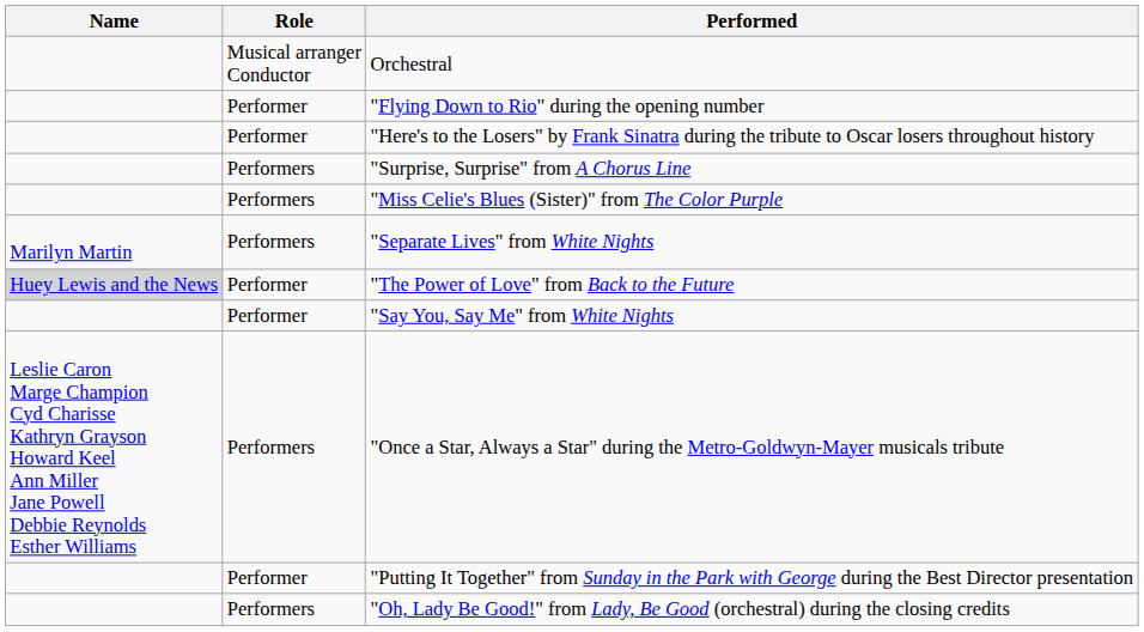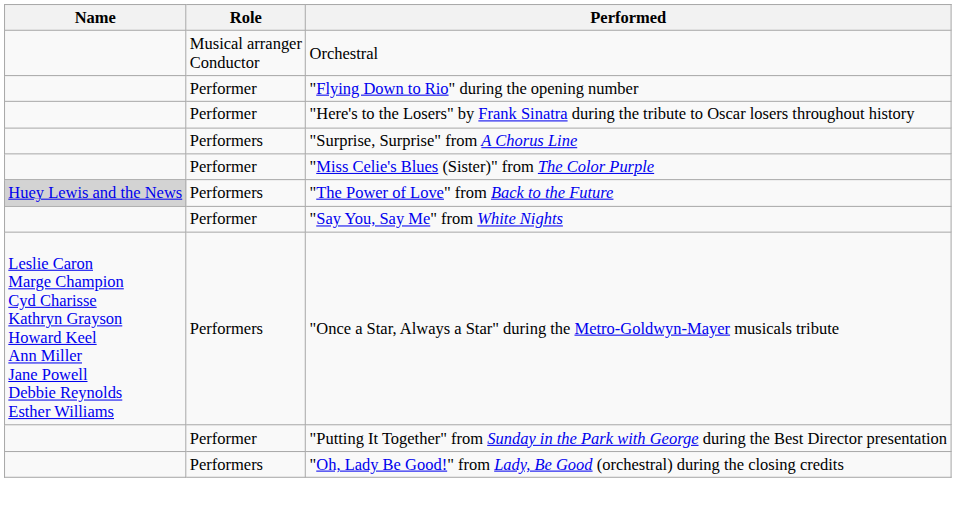 <table class="wikitable plainrowheaders sortable">
 <tr>
 <th scope="col">Name</th>
 <th scope="col" class="unsortable">Role</th>
 <th scope="col" class="unsortable">Performed</th>
 </tr>
 <tr>
 <td scope="row"></td>
 <td>Musical arranger<br>Conductor</td>
 <td>Orchestral</td>
 </tr>
 <tr>
 <td scope="row"></td>
 <td>Performer</td>
 <td>"<a href='#'>Flying Down to Rio</a>" during the opening number</td>
 </tr>
 <tr>
 <td scope="row"></td>
 <td>Performer</td>
 <td>"Here's to the Losers" by <a href='#'>Frank Sinatra</a> during the tribute to Oscar losers throughout history</td>
 </tr>
 <tr>
 <td scope="row"></td>
 <td>Performers</td>
 <td>"Surprise, Surprise" from <em><a href='#'>A Chorus Line</a></em></td>
 </tr>
 <tr>
 <td scope="row"></td>
-<td>Performers</td>
+<td>Performer</td>
 <td>"<a href='#'>Miss Celie's Blues</a> (Sister)" from <em><a href='#'>The Color Purple</a></em></td>
 </tr>
 <tr>
-<td scope="row"><br><a href='#'>Marilyn Martin</a></td>
+<td scope="row" style="background: lightgrey;"><a href='#'>Huey Lewis and the News</a></td>
 <td>Performers</td>
-<td>"<a href='#'>Separate Lives</a>" from <em><a href='#'>White Nights</a></em></td>
-</tr>
-<tr>
-<td scope="row" style="background: lightgrey;"><a href='#'>Huey Lewis and the News</a></td>
-<td>Performer</td>
 <td>"<a href='#'>The Power of Love</a>" from <em><a href='#'>Back to the Future</a></em></td>
 </tr>
 <tr>
 <td scope="row"></td>
 <td>Performer</td>
 <td>"<a href='#'>Say You, Say Me</a>" from <em><a href='#'>White Nights</a></em></td>
 </tr>
 <tr>
 <td scope="row"><br><a href='#'>Leslie Caron</a><br><a href='#'>Marge Champion</a><br><a href='#'>Cyd Charisse</a><br><a href='#'>Kathryn Grayson</a><br><a href='#'>Howard Keel</a><br><a href='#'>Ann Miller</a><br><a href='#'>Jane Powell</a><br><a href='#'>Debbie Reynolds</a><br><a href='#'>Esther Williams</a></td>
 <td>Performers</td>
 <td>"Once a Star, Always a Star" during the <a href='#'>Metro-Goldwyn-Mayer</a> musicals tribute<br></td>
 </tr>
 <tr>
 <td scope="row"></td>
 <td>Performer</td>
 <td>"Putting It Together" from <em><a href='#'>Sunday in the Park with George</a></em> during the Best Director presentation</td>
 </tr>
 <tr>
 <td scope="row"></td>
 <td>Performers</td>
 <td>"<a href='#'>Oh, Lady Be Good!</a>" from <em><a href='#'>Lady, Be Good</a></em> (orchestral) during the closing credits</td>
 </tr>
 </table>
